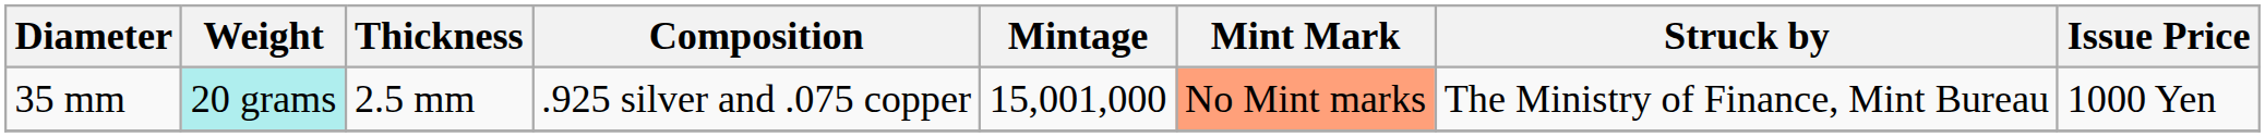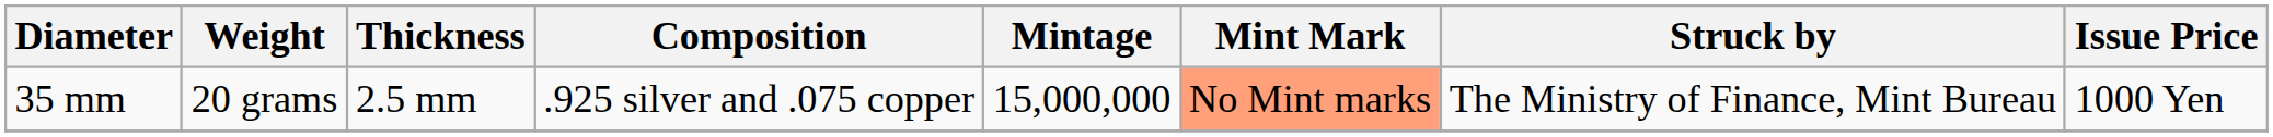 <table class="wikitable">
 <tr>
 <th>Diameter</th>
 <th>Weight</th>
 <th>Thickness</th>
 <th>Composition</th>
 <th>Mintage</th>
 <th>Mint Mark</th>
 <th>Struck by</th>
 <th>Issue Price</th>
 </tr>
 <tr>
 <td>35 mm</td>
-<td style="background: paleturquoise;">20 grams</td>
+<td>20 grams</td>
 <td>2.5 mm</td>
 <td>.925 silver and .075 copper</td>
-<td>15,001,000</td>
+<td>15,000,000</td>
 <td style="background: lightsalmon;">No Mint marks</td>
 <td>The Ministry of Finance, Mint Bureau</td>
 <td>1000 Yen</td>
 </tr>
 <tr>
 </tr>
 </table>
